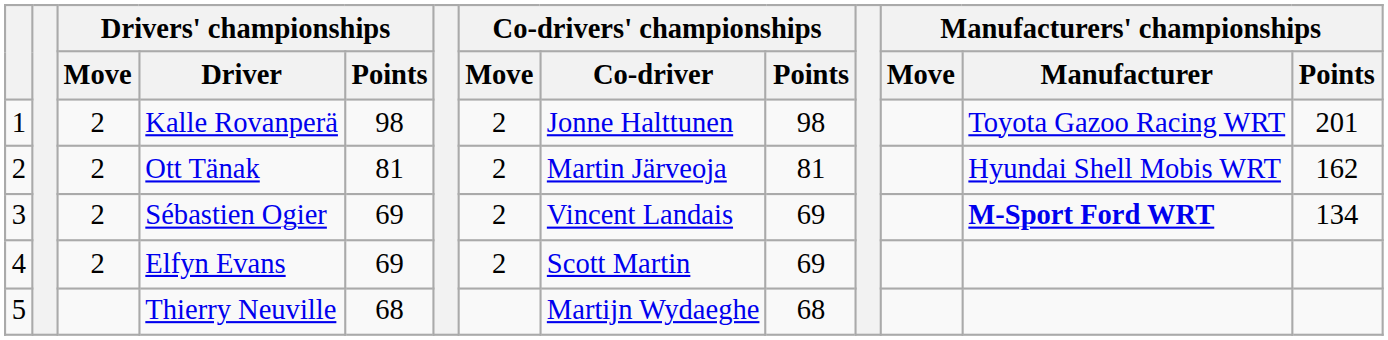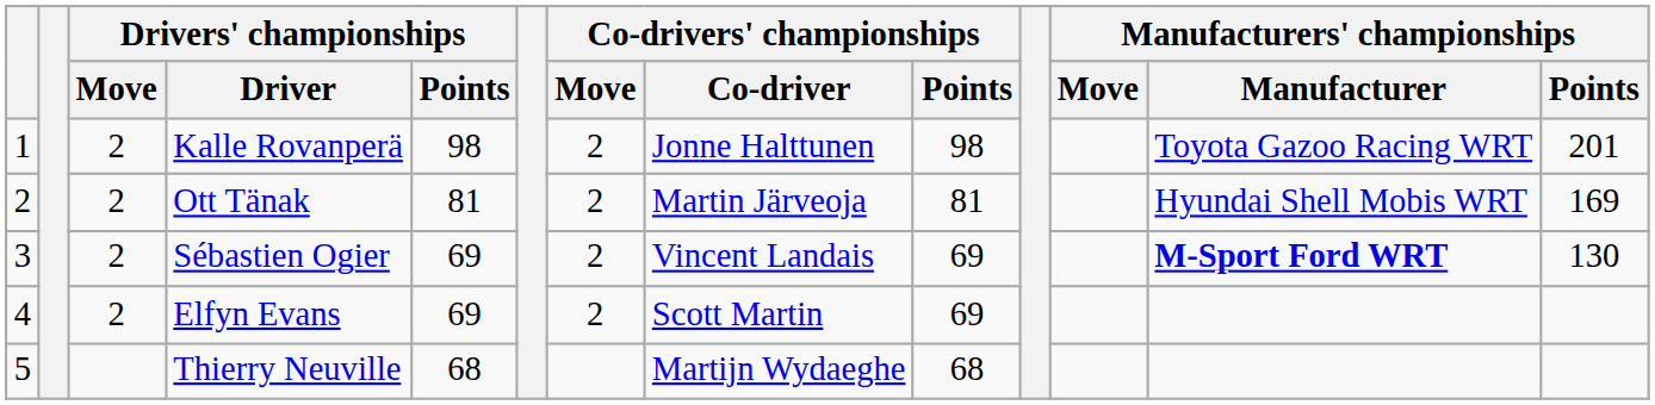 <table class="wikitable" style="font-size:85%;">
 <tr>
 <th rowspan="2"></th>
 <th rowspan="7" style="width:5px;"></th>
 <th colspan="3">Drivers' championships</th>
 <th rowspan="7" style="width:5px;"></th>
 <th colspan="3" nowrap>Co-drivers' championships</th>
 <th rowspan="7" style="width:5px;"></th>
 <th colspan="3" nowrap>Manufacturers' championships</th>
 </tr>
 <tr>
 <th>Move</th>
 <th>Driver</th>
 <th>Points</th>
 <th>Move</th>
 <th>Co-driver</th>
 <th>Points</th>
 <th>Move</th>
 <th>Manufacturer</th>
 <th>Points</th>
 </tr>
 <tr>
 <td align="center">1</td>
 <td align="center"> 2</td>
 <td><a href='#'>Kalle Rovanperä</a></td>
 <td align="center">98</td>
 <td align="center"> 2</td>
 <td><a href='#'>Jonne Halttunen</a></td>
 <td align="center">98</td>
 <td align="center"></td>
 <td><a href='#'>Toyota Gazoo Racing WRT</a></td>
 <td align="center">201</td>
 </tr>
 <tr>
 <td align="center">2</td>
 <td align="center"> 2</td>
 <td><a href='#'>Ott Tänak</a></td>
 <td align="center">81</td>
 <td align="center"> 2</td>
 <td><a href='#'>Martin Järveoja</a></td>
 <td align="center">81</td>
 <td align="center"></td>
 <td><a href='#'>Hyundai Shell Mobis WRT</a></td>
-<td align="center">162</td>
+<td align="center">169</td>
 </tr>
 <tr>
 <td align="center">3</td>
 <td align="center"> 2</td>
 <td><a href='#'>Sébastien Ogier</a></td>
 <td align="center">69</td>
 <td align="center"> 2</td>
 <td><a href='#'>Vincent Landais</a></td>
 <td align="center">69</td>
 <td align="center"></td>
 <td><strong><a href='#'>M-Sport Ford WRT</a></strong></td>
-<td align="center">134</td>
+<td align="center">130</td>
 </tr>
 <tr>
 <td align="center">4</td>
 <td align="center"> 2</td>
 <td><a href='#'>Elfyn Evans</a></td>
 <td align="center">69</td>
 <td align="center"> 2</td>
 <td><a href='#'>Scott Martin</a></td>
 <td align="center">69</td>
 <td></td>
 <td></td>
 <td></td>
 </tr>
 <tr>
 <td align="center">5</td>
 <td align="center"></td>
 <td><a href='#'>Thierry Neuville</a></td>
 <td align="center">68</td>
 <td align="center"></td>
 <td><a href='#'>Martijn Wydaeghe</a></td>
 <td align="center">68</td>
 <td></td>
 <td></td>
 <td></td>
 </tr>
 </table>
